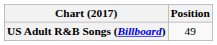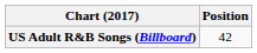 <table class="wikitable sortable plainrowheaders">
 <tr>
 <th scope="col">Chart (2017)</th>
 <th scope="col">Position</th>
 </tr>
 <tr>
 <th scope="row">US Adult R&B Songs (<em><a href='#'>Billboard</a></em>)</th>
-<td align="center">49</td>
+<td align="center">42</td>
 </tr>
 </table>
